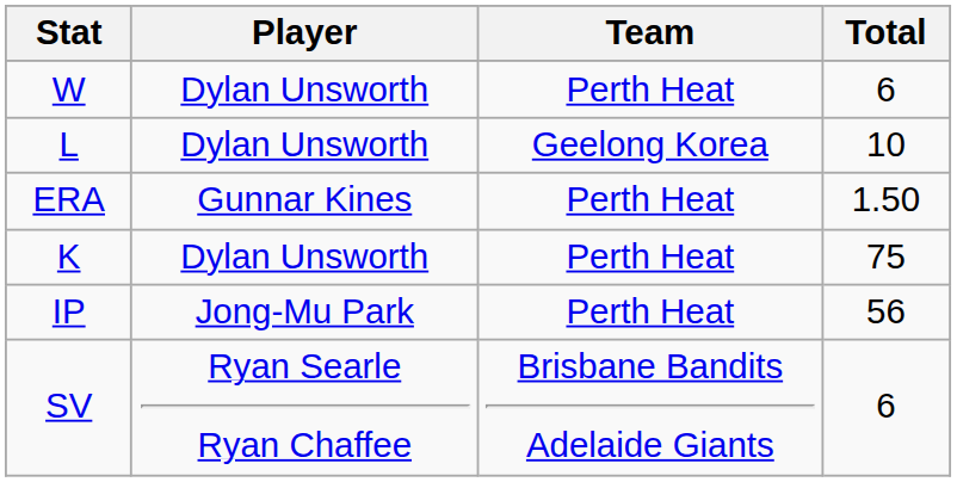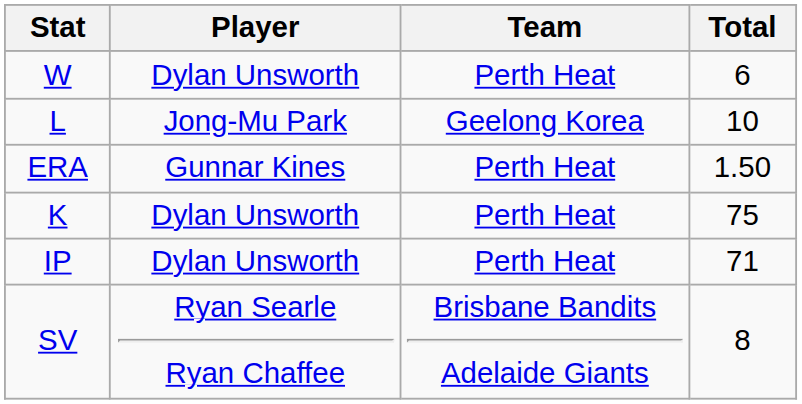 <table class="wikitable" style="text-align:center;">
 <tr>
 <th scope="col" width=50>Stat</th>
 <th scope="col" width=150>Player</th>
 <th scope="col" width=150>Team</th>
 <th scope="col" width=50>Total</th>
 </tr>
 <tr>
 <td><a href='#'>W</a></td>
 <td><a href='#'>Dylan Unsworth</a></td>
 <td><a href='#'>Perth Heat</a></td>
 <td>6</td>
 </tr>
 <tr>
 <td><a href='#'>L</a></td>
-<td><a href='#'>Dylan Unsworth</a></td>
+<td><a href='#'>Jong-Mu Park</a></td>
 <td><a href='#'>Geelong Korea</a></td>
 <td>10</td>
 </tr>
 <tr>
 <td><a href='#'>ERA</a></td>
 <td><a href='#'>Gunnar Kines</a></td>
 <td><a href='#'>Perth Heat</a></td>
 <td>1.50</td>
 </tr>
 <tr>
 <td><a href='#'>K</a></td>
 <td><a href='#'>Dylan Unsworth</a></td>
 <td><a href='#'>Perth Heat</a></td>
 <td>75</td>
 </tr>
 <tr>
 <td><a href='#'>IP</a></td>
-<td><a href='#'>Jong-Mu Park</a></td>
+<td><a href='#'>Dylan Unsworth</a></td>
 <td><a href='#'>Perth Heat</a></td>
-<td>56</td>
+<td>71</td>
 </tr>
 <tr>
 <td><a href='#'>SV</a></td>
 <td><div><a href='#'>Ryan Searle</a></div><hr><div><a href='#'>Ryan Chaffee</a></div></td>
 <td><div><a href='#'>Brisbane Bandits</a></div><hr><div><a href='#'>Adelaide Giants</a></div></td>
-<td>6</td>
+<td>8</td>
 </tr>
 </table>
